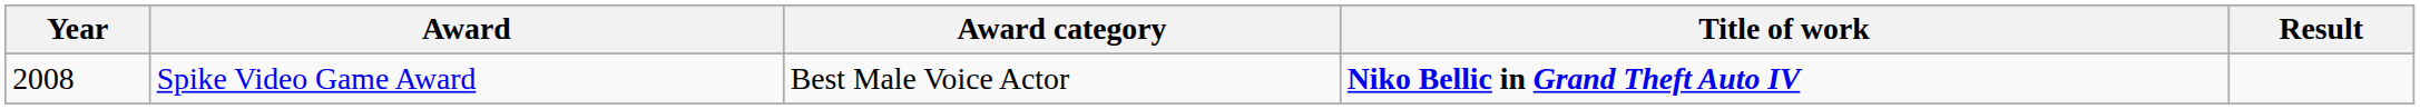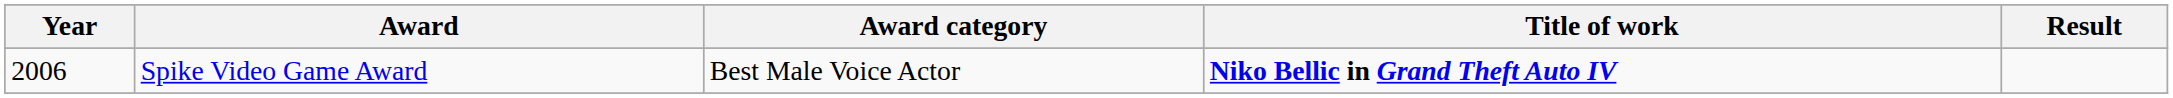 <table class="wikitable sortable" style="width:99%;">
 <tr>
 <th>Year</th>
 <th>Award</th>
 <th>Award category</th>
 <th>Title of work</th>
 <th>Result</th>
 </tr>
 <tr>
-<td>2008</td>
+<td>2006</td>
 <td><a href='#'>Spike Video Game Award</a></td>
 <td>Best Male Voice Actor</td>
 <td><strong><a href='#'>Niko Bellic</a> in <em><a href='#'>Grand Theft Auto IV</a></em></strong></td>
 <td></td>
 </tr>
 </table>
